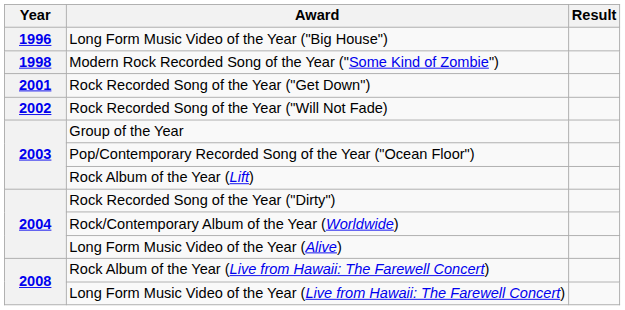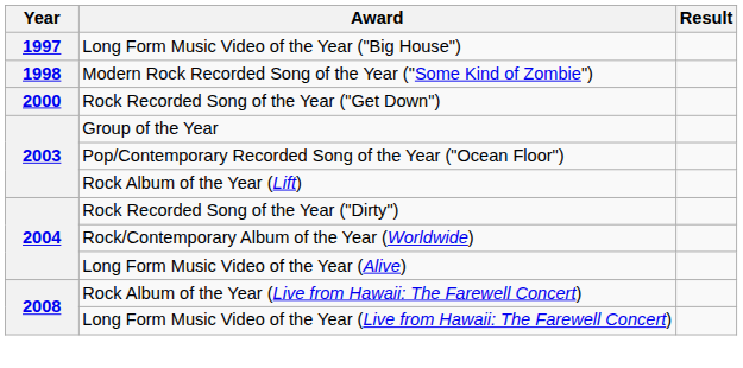 <table class="wikitable">
 <tr>
 <th style="width:10%;">Year</th>
 <th>Award</th>
 <th>Result</th>
 </tr>
 <tr>
-<th><a href='#'>1996</a></th>
+<th><a href='#'>1997</a></th>
 <td>Long Form Music Video of the Year ("Big House")</td>
 <td></td>
 </tr>
 <tr>
 <th><a href='#'>1998</a></th>
 <td>Modern Rock Recorded Song of the Year ("<a href='#'>Some Kind of Zombie</a>")</td>
 <td></td>
 </tr>
 <tr>
-<th><a href='#'>2001</a></th>
+<th><a href='#'>2000</a></th>
 <td>Rock Recorded Song of the Year ("Get Down")</td>
-<td></td>
-</tr>
-<tr>
-<th><a href='#'>2002</a></th>
-<td>Rock Recorded Song of the Year ("Will Not Fade)</td>
 <td></td>
 </tr>
 <tr>
 <th rowspan="3"><a href='#'>2003</a></th>
 <td>Group of the Year</td>
 <td></td>
 </tr>
 <tr>
 <td>Pop/Contemporary Recorded Song of the Year ("Ocean Floor")</td>
 <td></td>
 </tr>
 <tr>
 <td>Rock Album of the Year (<em><a href='#'>Lift</a></em>)</td>
 <td></td>
 </tr>
 <tr>
 <th rowspan="3"><a href='#'>2004</a></th>
 <td>Rock Recorded Song of the Year ("Dirty")</td>
 <td></td>
 </tr>
 <tr>
 <td>Rock/Contemporary Album of the Year (<em><a href='#'>Worldwide</a></em>)</td>
 <td></td>
 </tr>
 <tr>
 <td>Long Form Music Video of the Year (<em><a href='#'>Alive</a></em>)</td>
 <td></td>
 </tr>
 <tr>
 <th rowspan="2"><a href='#'>2008</a></th>
 <td>Rock Album of the Year (<em><a href='#'>Live from Hawaii: The Farewell Concert</a></em>)</td>
 <td></td>
 </tr>
 <tr>
 <td>Long Form Music Video of the Year (<em><a href='#'>Live from Hawaii: The Farewell Concert</a></em>)</td>
 <td></td>
 </tr>
 </table>
